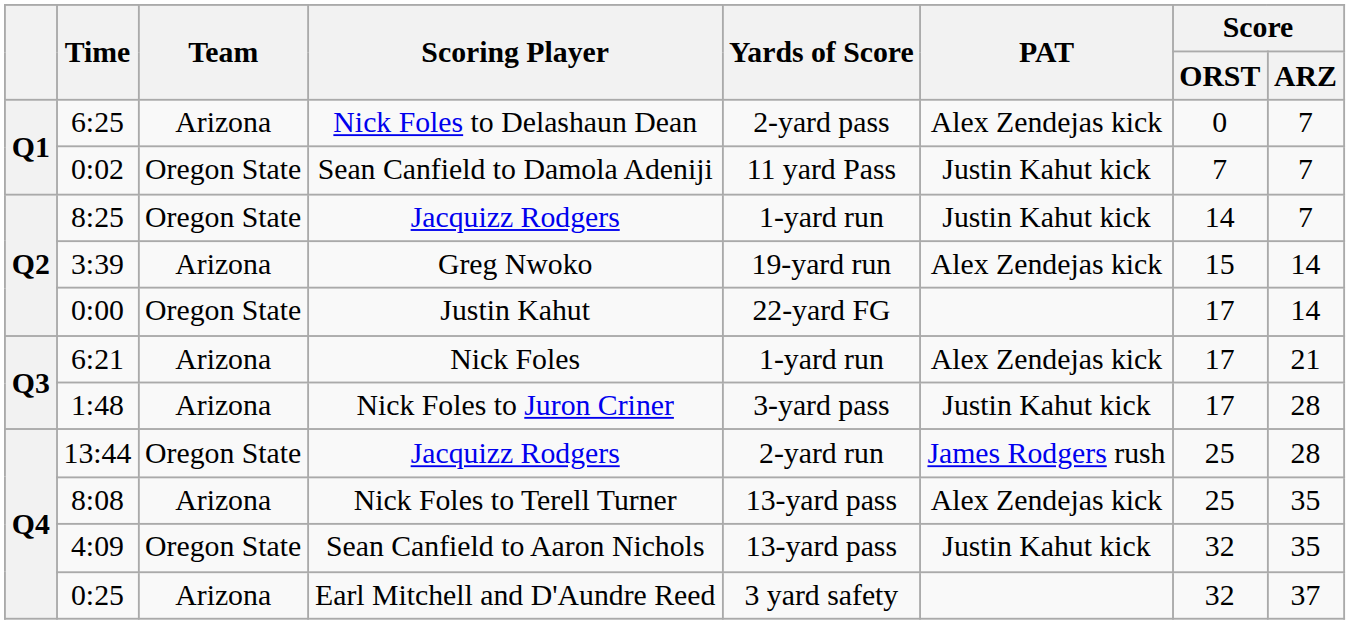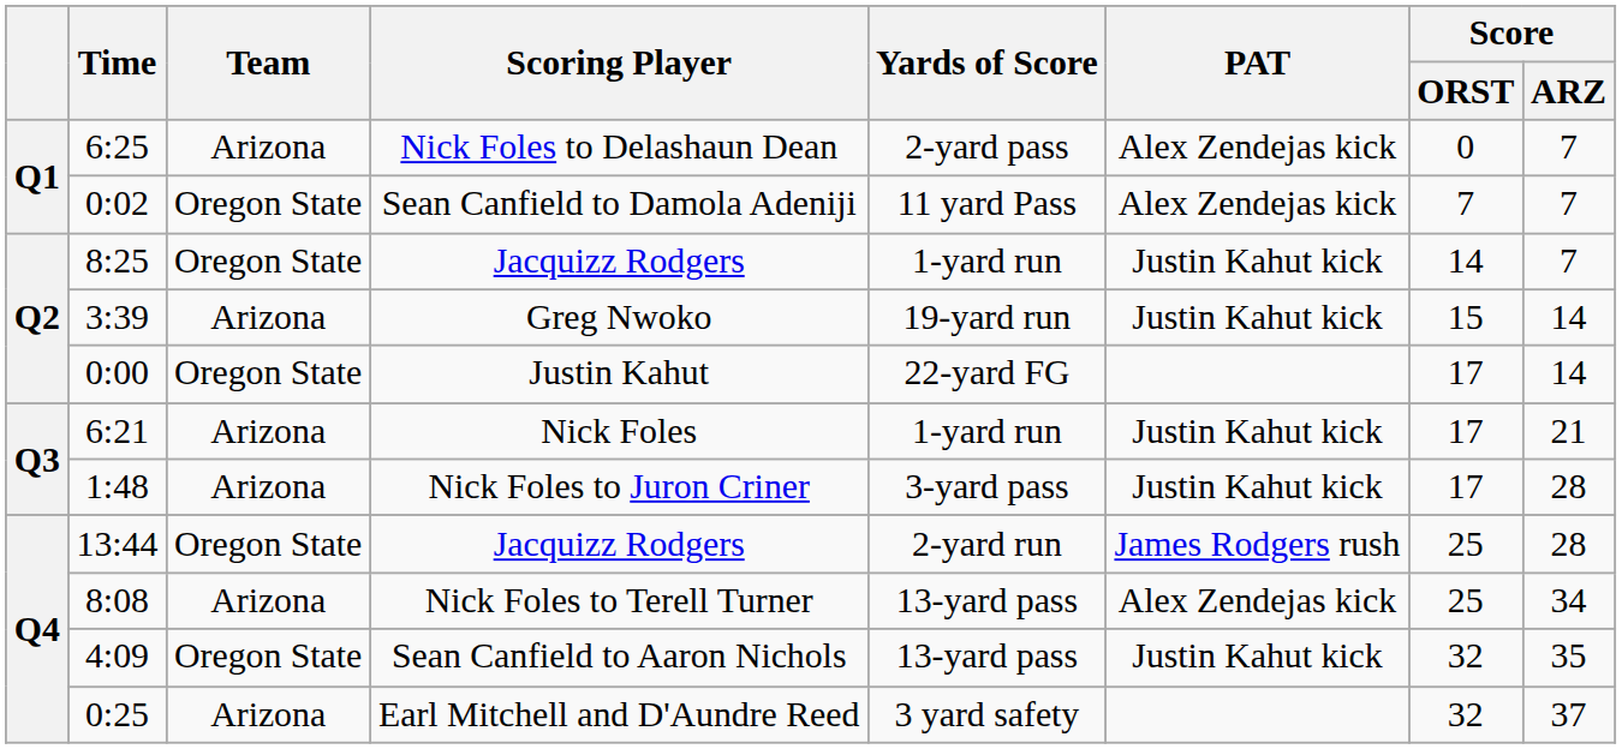 <table class="wikitable" | align="center">
 <tr>
 <th rowspan="2"></th>
 <th rowspan="2">Time</th>
 <th rowspan="2">Team</th>
 <th rowspan="2">Scoring Player</th>
 <th rowspan="2">Yards of Score</th>
 <th rowspan="2">PAT</th>
 <th colspan="2">Score</th>
 </tr>
 <tr>
 <th align="center">ORST</th>
 <th align="center">ARZ</th>
 </tr>
 <tr>
 <th rowspan="2">Q1</th>
 <td align="center">6:25</td>
 <td align="center">Arizona</td>
 <td align="center"><a href='#'>Nick Foles</a> to Delashaun Dean</td>
 <td align="center">2-yard pass</td>
 <td align="center">Alex Zendejas kick</td>
 <td align="center">0</td>
 <td align="center">7</td>
 </tr>
 <tr>
 <td align="center">0:02</td>
 <td align="center">Oregon State</td>
 <td align="center">Sean Canfield to Damola Adeniji</td>
 <td align="center">11 yard Pass</td>
-<td align="center">Justin Kahut kick</td>
+<td align="center">Alex Zendejas kick</td>
 <td align="center">7</td>
 <td align="center">7</td>
 </tr>
 <tr>
 <th rowspan="3">Q2</th>
 <td align="center">8:25</td>
 <td align="center">Oregon State</td>
 <td align="center"><a href='#'>Jacquizz Rodgers</a></td>
 <td align="center">1-yard run</td>
 <td align="center">Justin Kahut kick</td>
 <td align="center">14</td>
 <td align="center">7</td>
 </tr>
 <tr>
 <td align="center">3:39</td>
 <td align="center">Arizona</td>
 <td align="center">Greg Nwoko</td>
 <td align="center">19-yard run</td>
-<td align="center">Alex Zendejas kick</td>
+<td align="center">Justin Kahut kick</td>
 <td align="center">15</td>
 <td align="center">14</td>
 </tr>
 <tr>
 <td align="center">0:00</td>
 <td align="center">Oregon State</td>
 <td align="center">Justin Kahut</td>
 <td align="center">22-yard FG</td>
 <td></td>
 <td align="center">17</td>
 <td align="center">14</td>
 </tr>
 <tr>
 <th rowspan="2">Q3</th>
 <td align="center">6:21</td>
 <td align="center">Arizona</td>
 <td align="center">Nick Foles</td>
 <td align="center">1-yard run</td>
-<td align="center">Alex Zendejas kick</td>
+<td align="center">Justin Kahut kick</td>
 <td align="center">17</td>
 <td align="center">21</td>
 </tr>
 <tr>
 <td align="center">1:48</td>
 <td align="center">Arizona</td>
 <td align="center">Nick Foles to <a href='#'>Juron Criner</a></td>
 <td align="center">3-yard pass</td>
 <td align="center">Justin Kahut kick</td>
 <td align="center">17</td>
 <td align="center">28</td>
 </tr>
 <tr>
 <th rowspan="4">Q4</th>
 <td align="center">13:44</td>
 <td align="center">Oregon State</td>
 <td align="center"><a href='#'>Jacquizz Rodgers</a></td>
 <td align="center">2-yard run</td>
 <td align="center"><a href='#'>James Rodgers</a> rush</td>
 <td align="center">25</td>
 <td align="center">28</td>
 </tr>
 <tr>
 <td align="center">8:08</td>
 <td align="center">Arizona</td>
 <td align="center">Nick Foles to Terell Turner</td>
 <td align="center">13-yard pass</td>
 <td align="center">Alex Zendejas kick</td>
 <td align="center">25</td>
-<td align="center">35</td>
+<td align="center">34</td>
 </tr>
 <tr>
 <td align="center">4:09</td>
 <td align="center">Oregon State</td>
 <td align="center">Sean Canfield to Aaron Nichols</td>
 <td align="center">13-yard pass</td>
 <td align="center">Justin Kahut kick</td>
 <td align="center">32</td>
 <td align="center">35</td>
 </tr>
 <tr>
 <td align="center">0:25</td>
 <td align="center">Arizona</td>
 <td align="center">Earl Mitchell and D'Aundre Reed</td>
 <td align="center">3 yard safety</td>
 <td></td>
 <td align="center">32</td>
 <td align="center">37</td>
 </tr>
 </table>
